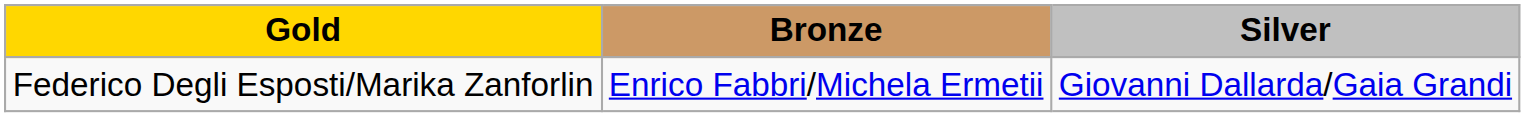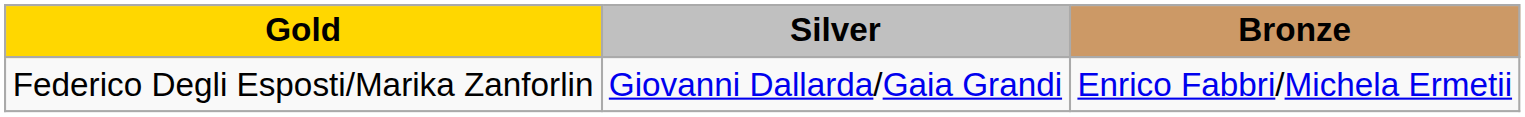 <table class="wikitable">
 <tr>
 <th style="background-color:gold;">Gold</th>
+<th style="background-color:silver;">Silver</th>
 <th style="background-color:#cc9966;">Bronze</th>
-<th style="background-color:silver;">Silver</th>
 </tr>
 <tr>
 <td> Federico Degli Esposti/Marika Zanforlin</td>
+<td> <a href='#'>Giovanni Dallarda</a>/<a href='#'>Gaia Grandi</a></td>
 <td> <a href='#'>Enrico Fabbri</a>/<a href='#'>Michela Ermetii</a></td>
-<td> <a href='#'>Giovanni Dallarda</a>/<a href='#'>Gaia Grandi</a></td>
 </tr>
 </table>
